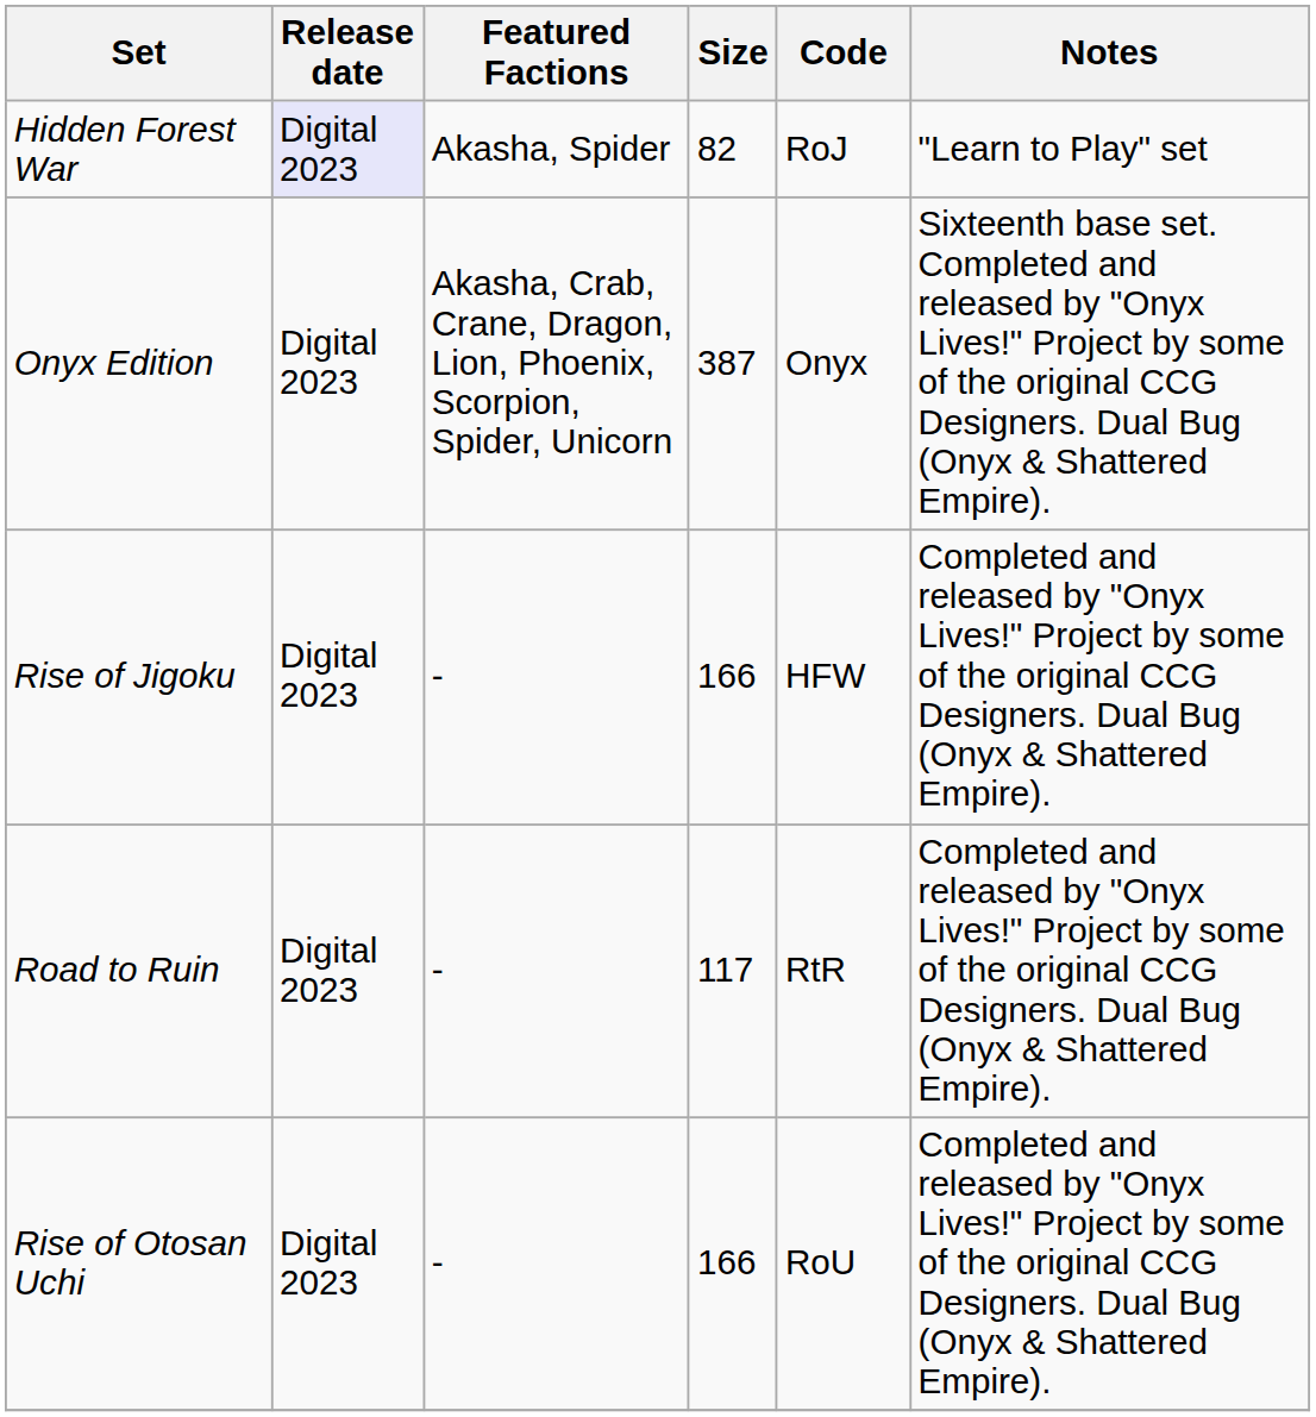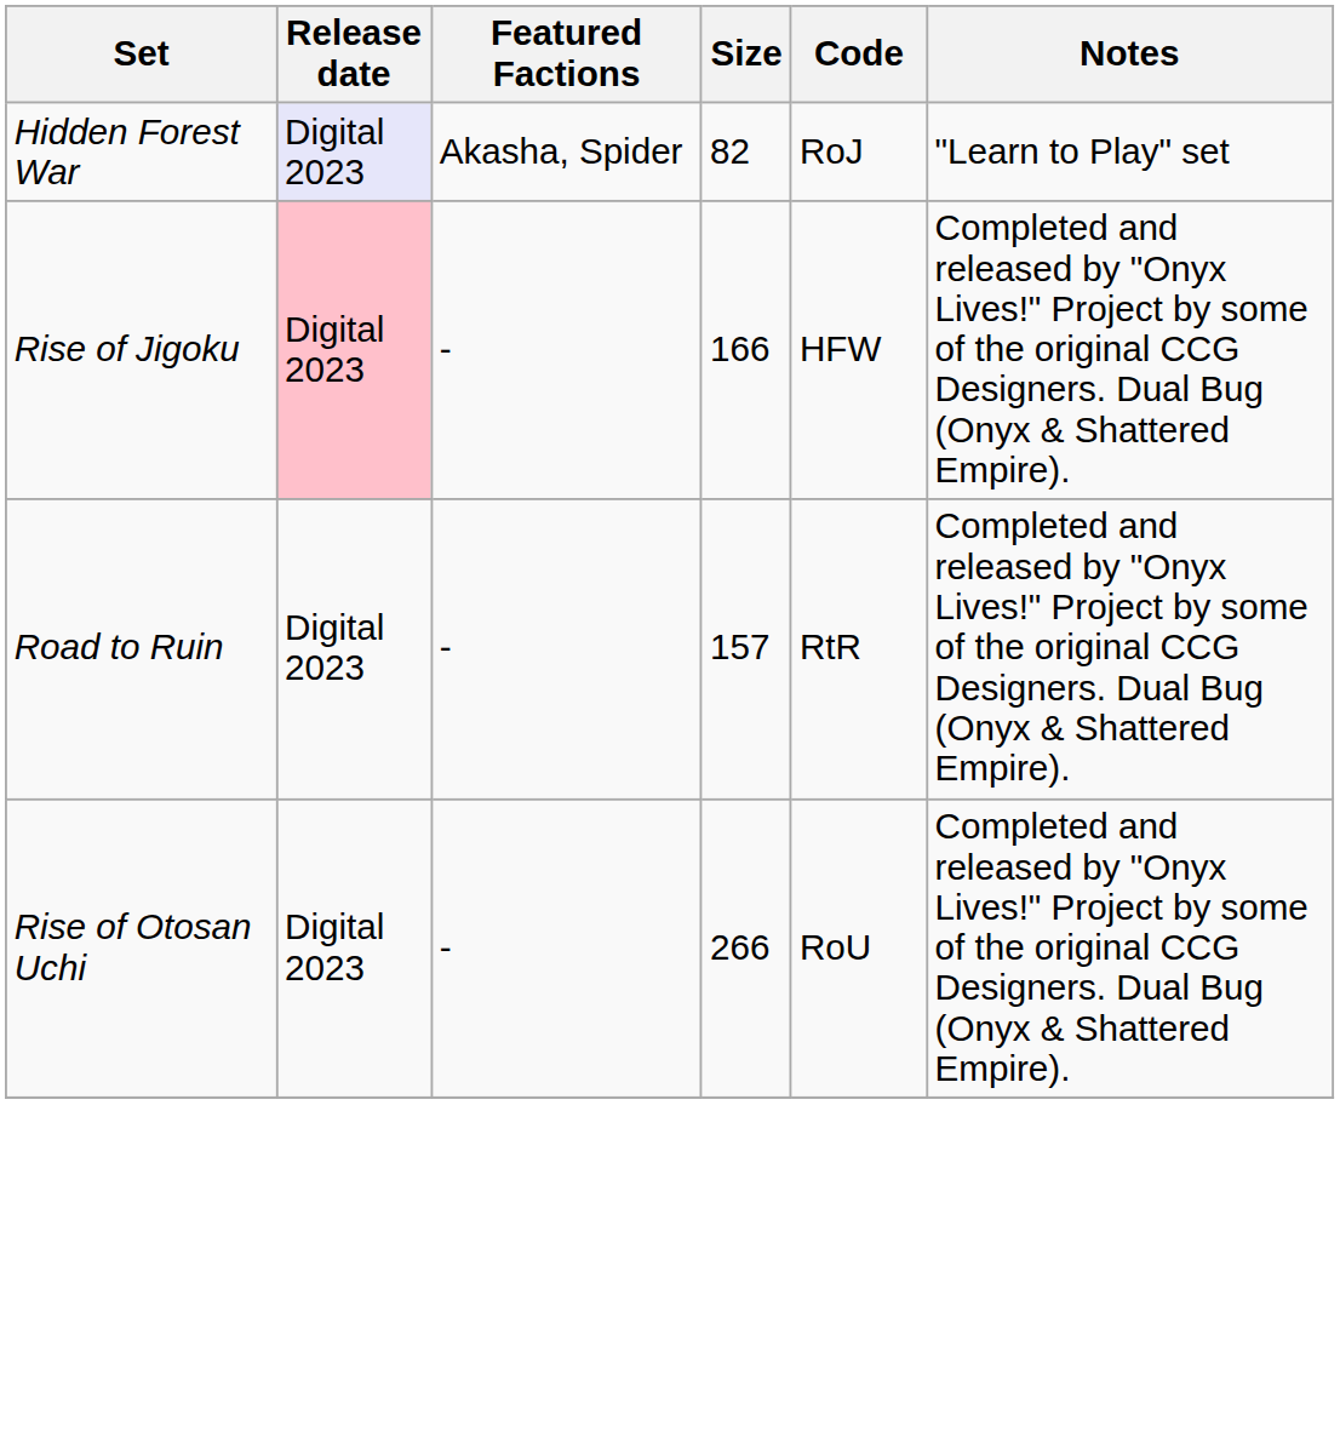 <table class="wikitable" width="95%" align="center">
 <tr>
 <th width="20%">Set</th>
 <th width="10%">Release date</th>
 <th width="20%">Featured Factions</th>
 <th width="5%">Size</th>
 <th width="10%">Code</th>
 <th width="30%">Notes</th>
 </tr>
 <tr>
 <td><em>Hidden Forest War</em></td>
 <td style="background: lavender;">Digital 2023</td>
 <td>Akasha, Spider</td>
 <td>82</td>
 <td>RoJ</td>
 <td>"Learn to Play" set</td>
 </tr>
 <tr>
-<td><em>Onyx Edition</em></td>
-<td>Digital 2023</td>
-<td>Akasha, Crab, Crane, Dragon, Lion, Phoenix, Scorpion, Spider, Unicorn</td>
-<td>387</td>
-<td>Onyx</td>
-<td>Sixteenth base set. Completed and released by "Onyx Lives!" Project by some of the original CCG Designers. Dual Bug (Onyx & Shattered Empire).</td>
-</tr>
-<tr>
 <td><em>Rise of Jigoku</em></td>
-<td>Digital 2023</td>
+<td style="background: pink;">Digital 2023</td>
 <td>-</td>
 <td>166</td>
 <td>HFW</td>
 <td>Completed and released by "Onyx Lives!" Project by some of the original CCG Designers. Dual Bug (Onyx & Shattered Empire).</td>
 </tr>
 <tr>
 <td><em>Road to Ruin</em></td>
 <td>Digital 2023</td>
 <td>-</td>
-<td>117</td>
+<td>157</td>
 <td>RtR</td>
 <td>Completed and released by "Onyx Lives!" Project by some of the original CCG Designers. Dual Bug (Onyx & Shattered Empire).</td>
 </tr>
 <tr>
 <td><em>Rise of Otosan Uchi</em></td>
 <td>Digital 2023</td>
 <td>-</td>
-<td>166</td>
+<td>266</td>
 <td>RoU</td>
 <td>Completed and released by "Onyx Lives!" Project by some of the original CCG Designers. Dual Bug (Onyx & Shattered Empire).</td>
 </tr>
 <tr>
 </tr>
 </table>
